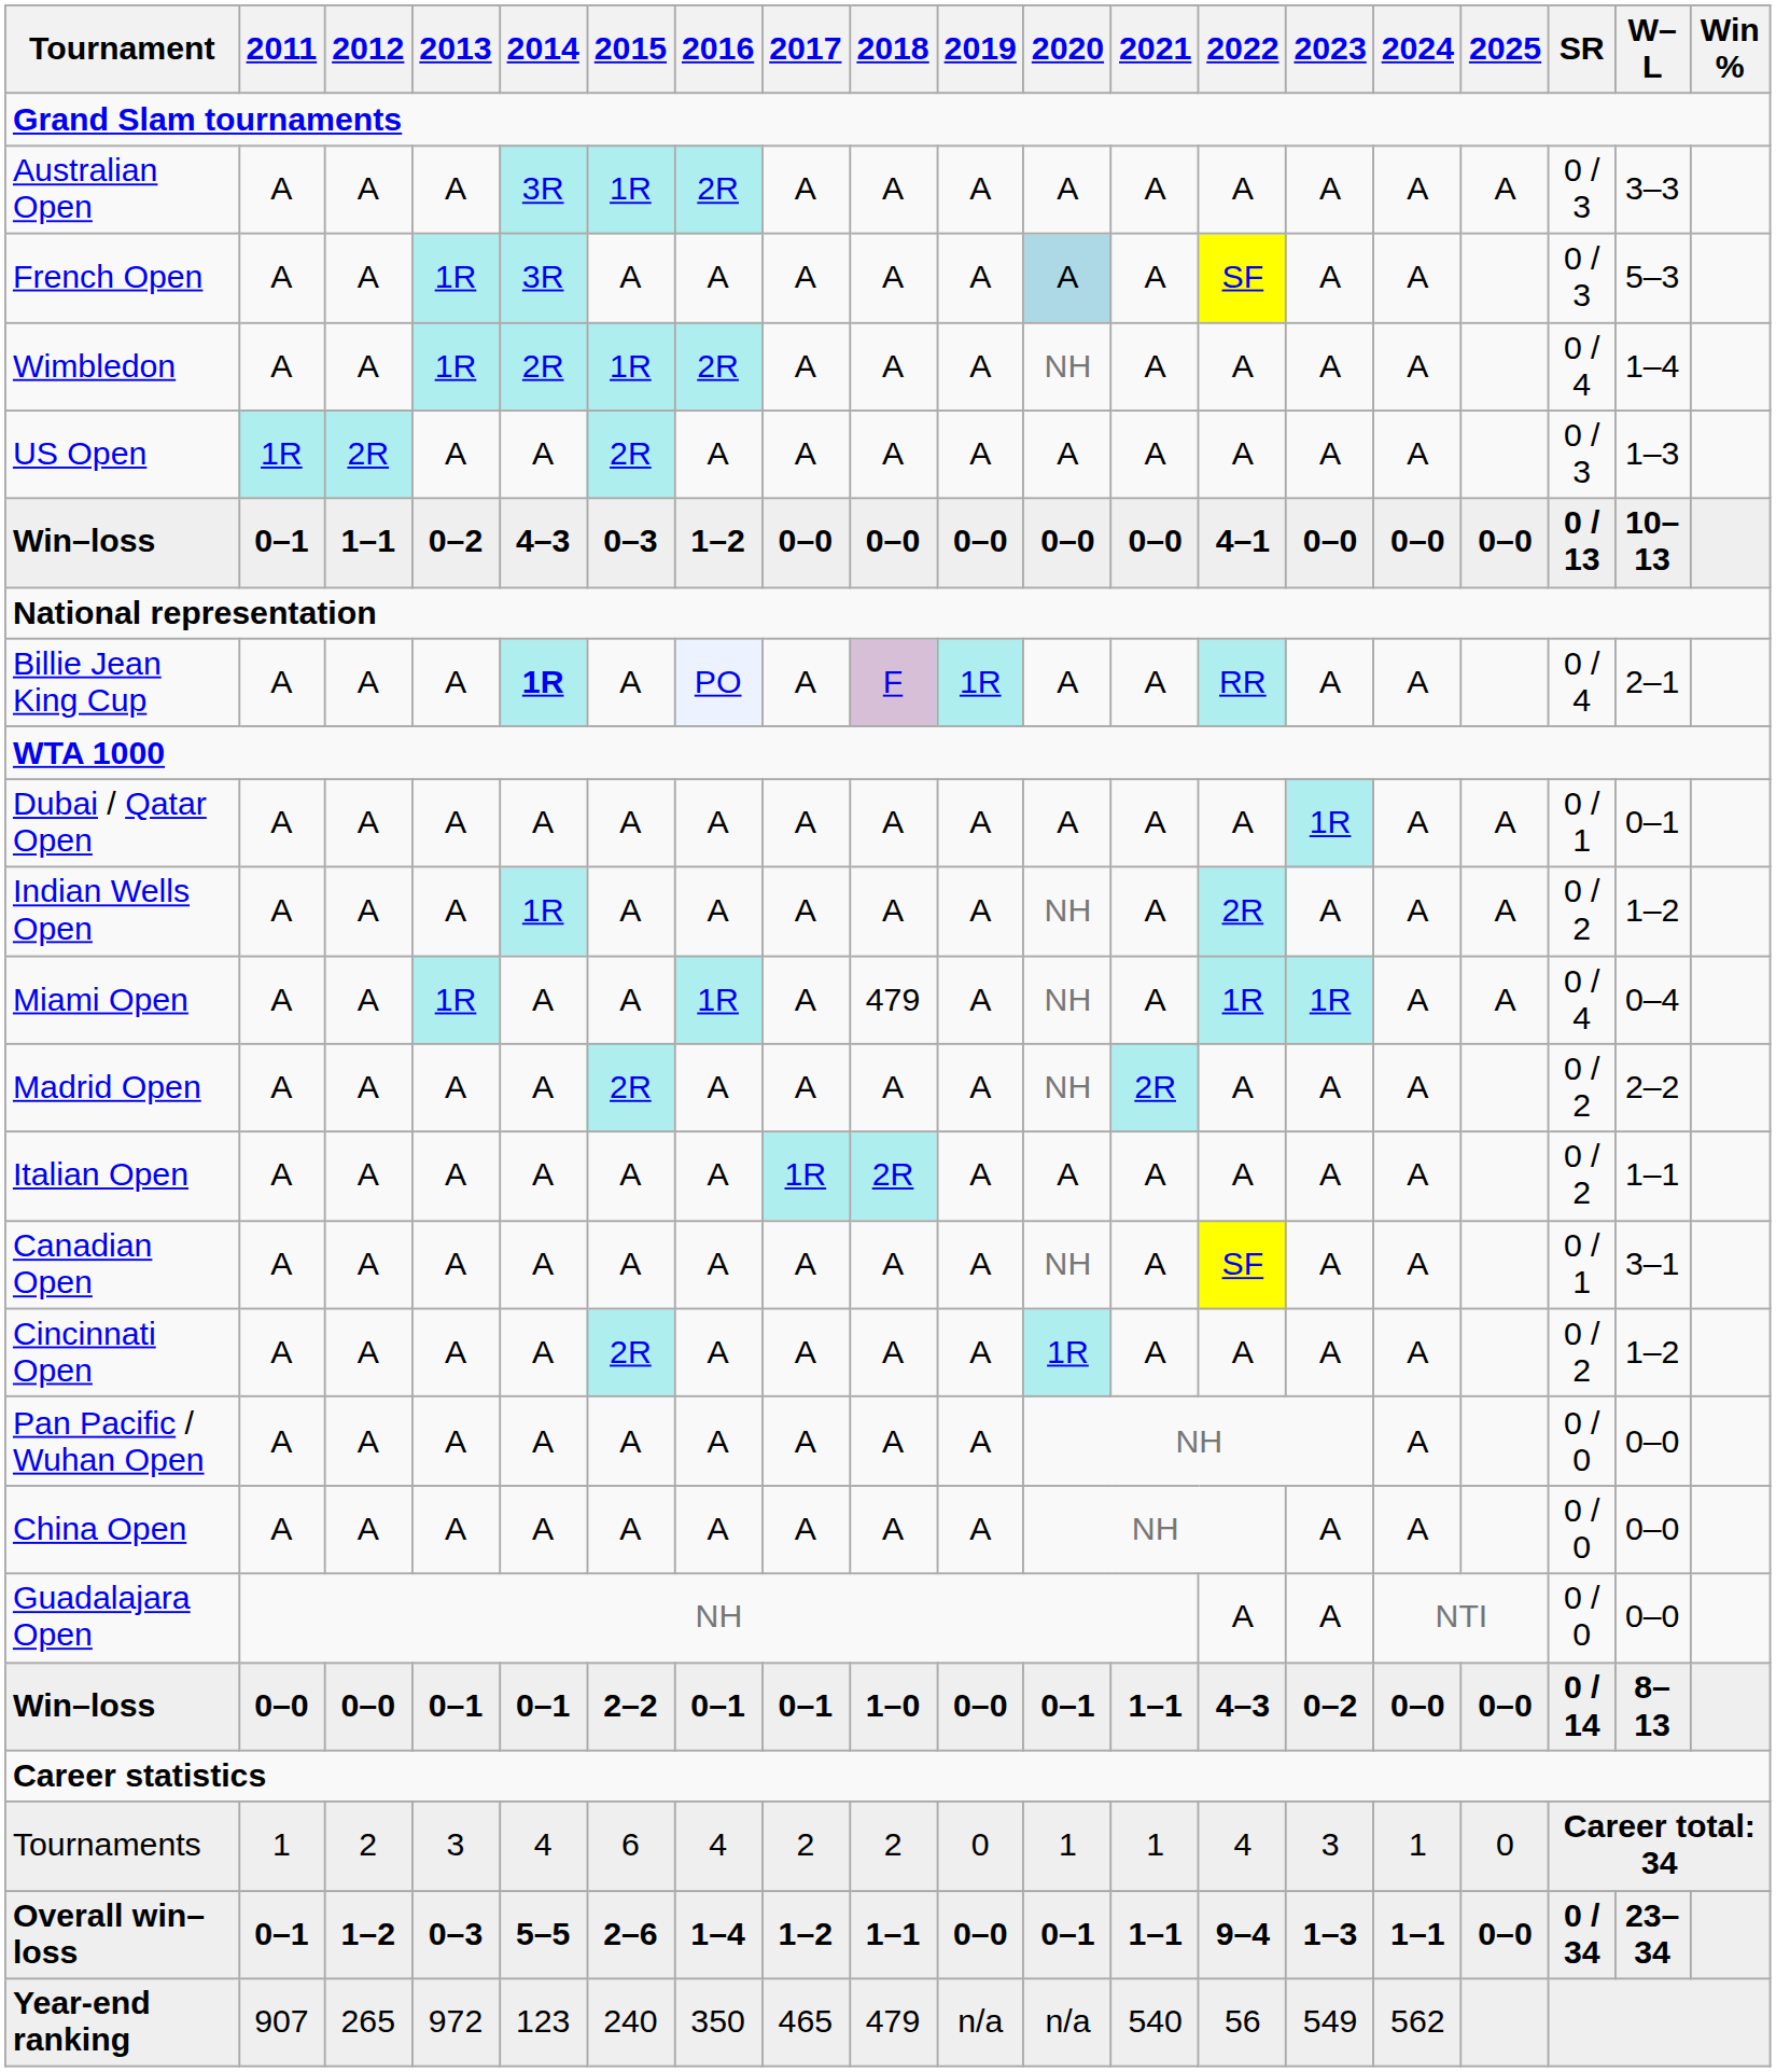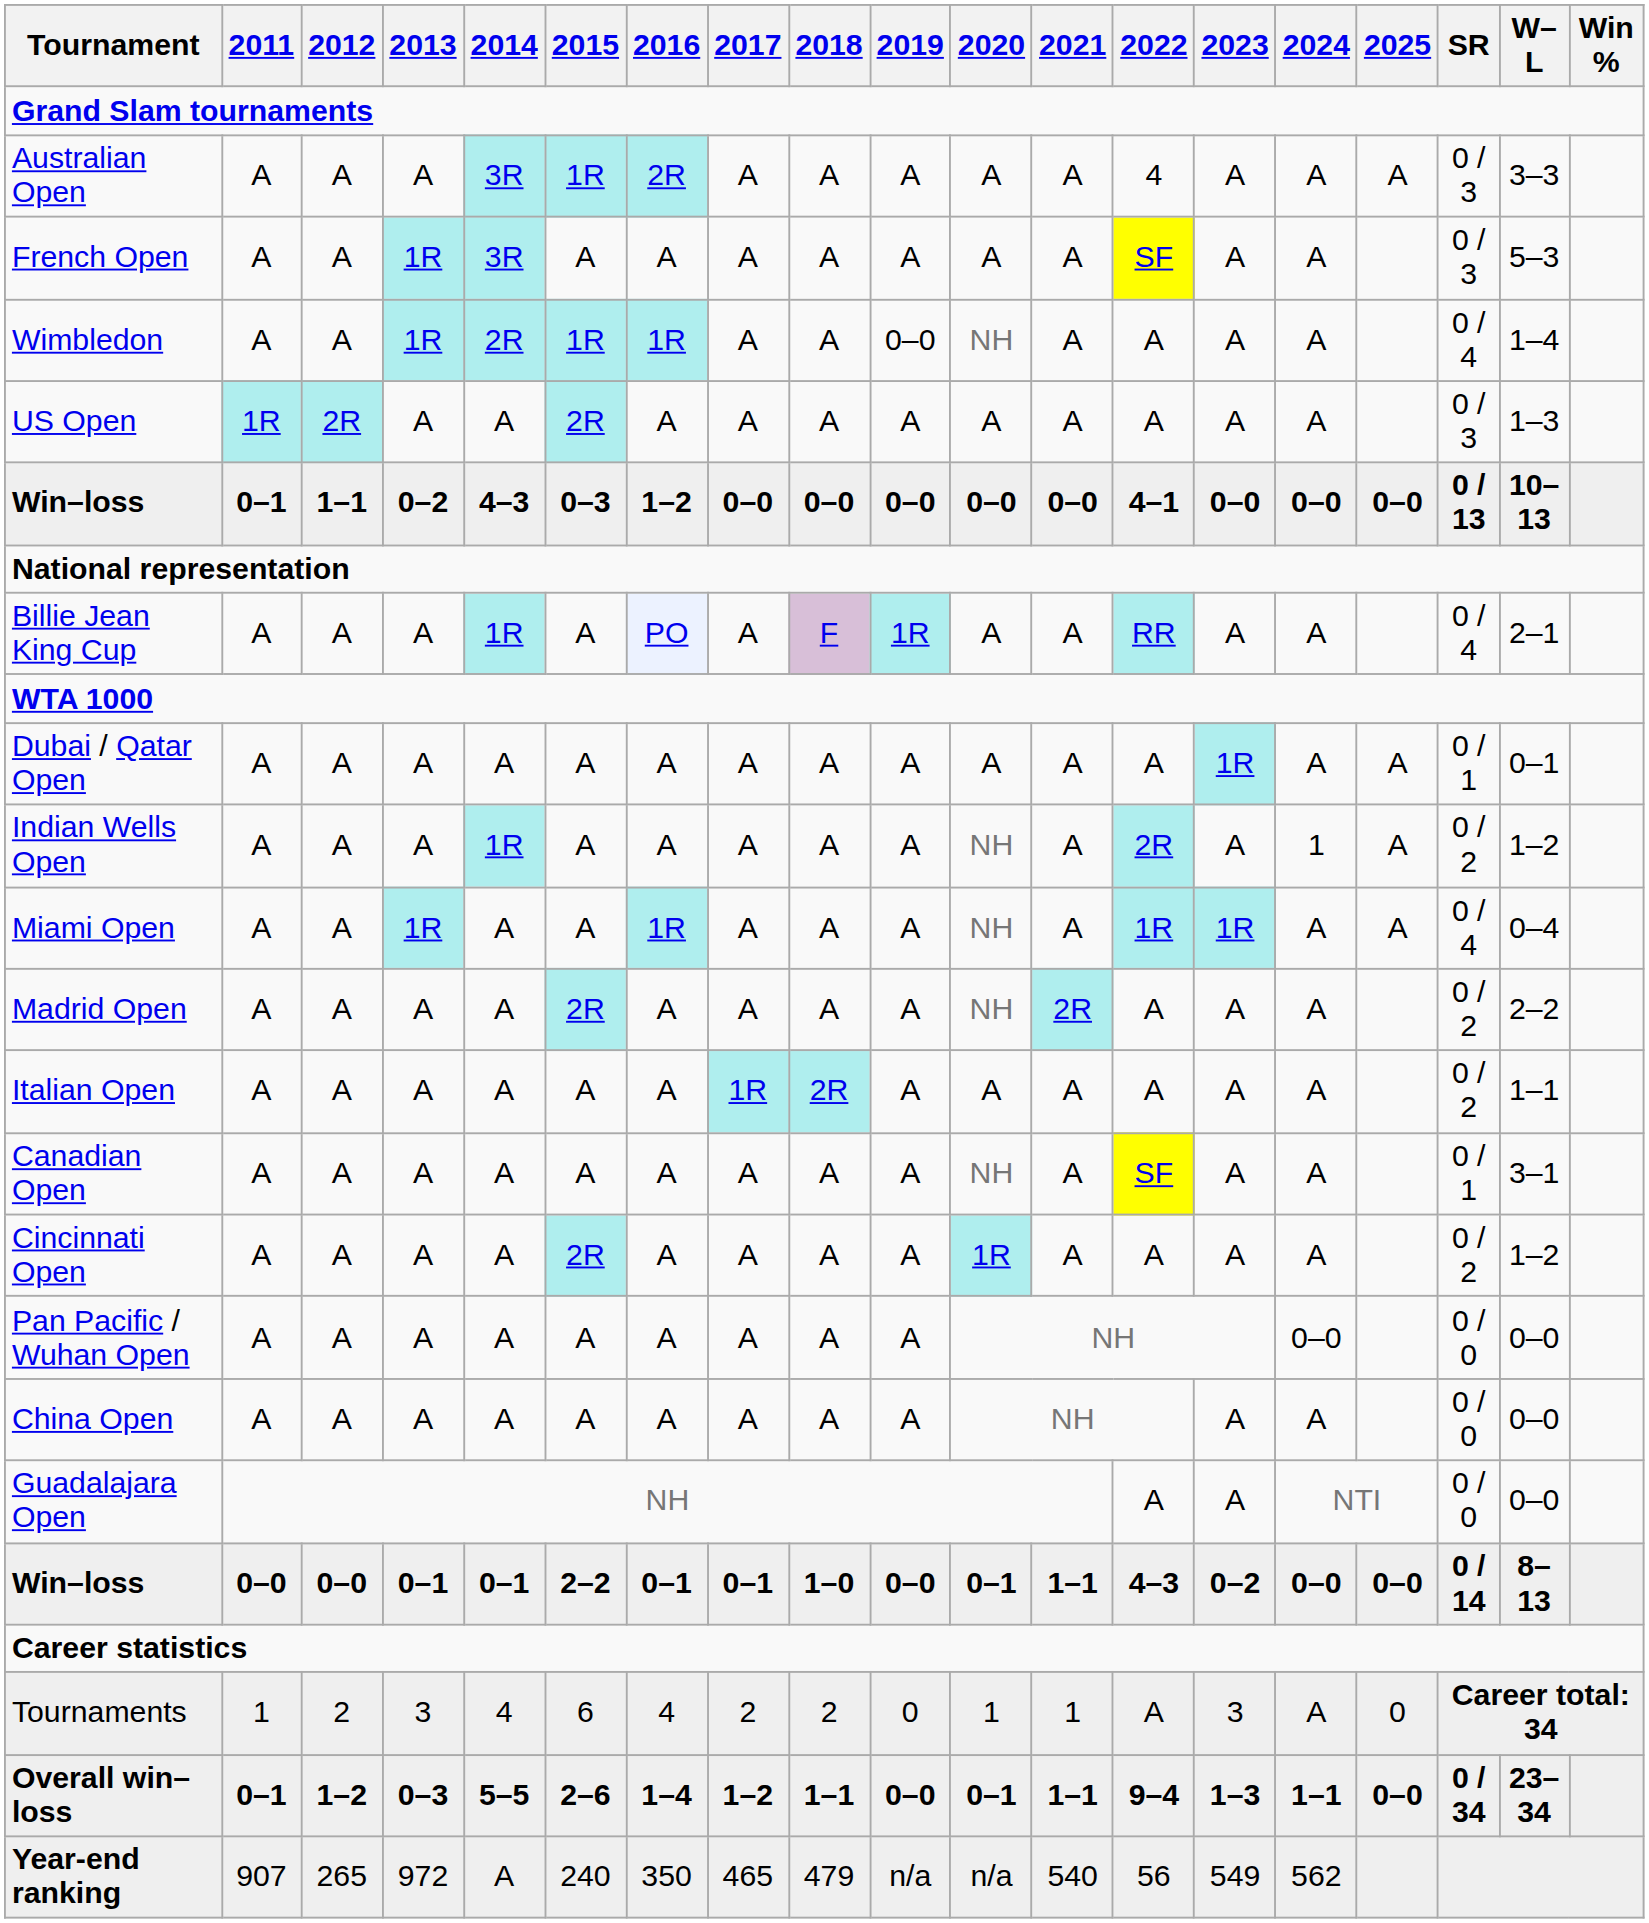 <table class="wikitable" style="text-align:center">
 <tr>
 <th>Tournament</th>
 <th><a href='#'>2011</a></th>
 <th><a href='#'>2012</a></th>
 <th><a href='#'>2013</a></th>
 <th><a href='#'>2014</a></th>
 <th><a href='#'>2015</a></th>
 <th><a href='#'>2016</a></th>
 <th><a href='#'>2017</a></th>
 <th><a href='#'>2018</a></th>
 <th><a href='#'>2019</a></th>
 <th><a href='#'>2020</a></th>
 <th><a href='#'>2021</a></th>
 <th><a href='#'>2022</a></th>
 <th><a href='#'>2023</a></th>
 <th><a href='#'>2024</a></th>
 <th><a href='#'>2025</a></th>
 <th>SR</th>
 <th>W–L</th>
 <th>Win %</th>
 </tr>
 <tr>
 <td colspan="19" align="left"><strong><a href='#'>Grand Slam tournaments</a></strong></td>
 </tr>
 <tr>
 <td style="text-align:left"><a href='#'>Australian Open</a></td>
 <td>A</td>
 <td>A</td>
 <td>A</td>
 <td style="background:#afeeee"><a href='#'>3R</a></td>
 <td style="background:#afeeee"><a href='#'>1R</a></td>
 <td style="background:#afeeee"><a href='#'>2R</a></td>
 <td>A</td>
 <td>A</td>
 <td>A</td>
 <td>A</td>
 <td>A</td>
-<td>A</td>
+<td>4</td>
 <td>A</td>
 <td>A</td>
 <td>A</td>
 <td>0 / 3</td>
 <td>3–3</td>
 <td></td>
 </tr>
 <tr>
 <td style="text-align:left"><a href='#'>French Open</a></td>
 <td>A</td>
 <td>A</td>
 <td style="background:#afeeee"><a href='#'>1R</a></td>
 <td style="background:#afeeee"><a href='#'>3R</a></td>
 <td>A</td>
 <td>A</td>
 <td>A</td>
 <td>A</td>
 <td>A</td>
-<td style="background: lightblue;">A</td>
+<td>A</td>
 <td>A</td>
 <td style="background:yellow"><a href='#'>SF</a></td>
 <td>A</td>
 <td>A</td>
 <td></td>
 <td>0 / 3</td>
 <td>5–3</td>
 <td></td>
 </tr>
 <tr>
 <td style="text-align:left"><a href='#'>Wimbledon</a></td>
 <td>A</td>
 <td>A</td>
 <td style="background:#afeeee"><a href='#'>1R</a></td>
 <td style="background:#afeeee"><a href='#'>2R</a></td>
 <td style="background:#afeeee"><a href='#'>1R</a></td>
-<td style="background:#afeeee"><a href='#'>2R</a></td>
+<td style="background:#afeeee"><a href='#'>1R</a></td>
 <td>A</td>
 <td>A</td>
-<td>A</td>
+<td>0–0</td>
 <td style="color:#767676">NH</td>
 <td>A</td>
 <td>A</td>
 <td>A</td>
 <td>A</td>
 <td></td>
 <td>0 / 4</td>
 <td>1–4</td>
 <td></td>
 </tr>
 <tr>
 <td style="text-align:left"><a href='#'>US Open</a></td>
 <td style="background:#afeeee"><a href='#'>1R</a></td>
 <td style="background:#afeeee"><a href='#'>2R</a></td>
 <td>A</td>
 <td>A</td>
 <td style="background:#afeeee"><a href='#'>2R</a></td>
 <td>A</td>
 <td>A</td>
 <td>A</td>
 <td>A</td>
 <td>A</td>
 <td>A</td>
 <td>A</td>
 <td>A</td>
 <td>A</td>
 <td></td>
 <td>0 / 3</td>
 <td>1–3</td>
 <td></td>
 </tr>
 <tr style="font-weight:bold;background:#efefef">
 <td style="text-align:left">Win–loss</td>
 <td>0–1</td>
 <td>1–1</td>
 <td>0–2</td>
 <td>4–3</td>
 <td>0–3</td>
 <td>1–2</td>
 <td>0–0</td>
 <td>0–0</td>
 <td>0–0</td>
 <td>0–0</td>
 <td>0–0</td>
 <td>4–1</td>
 <td>0–0</td>
 <td>0–0</td>
 <td>0–0</td>
 <td>0 / 13</td>
 <td>10–13</td>
 <td></td>
 </tr>
 <tr>
 <td align=left colspan="19"><strong>National representation</strong></td>
 </tr>
 <tr>
 <td align=left><a href='#'>Billie Jean King Cup</a></td>
 <td>A</td>
 <td>A</td>
 <td>A</td>
-<td style="background:#afeeee"><strong><a href='#'>1R</a></strong></td>
+<td style="background:#afeeee"><a href='#'>1R</a></td>
 <td>A</td>
 <td style="background:#ecf2ff"><a href='#'>PO</a></td>
 <td>A</td>
 <td style="background:thistle"><a href='#'>F</a></td>
 <td style="background:#afeeee"><a href='#'>1R</a></td>
 <td>A</td>
 <td>A</td>
 <td style="background:#afeeee"><a href='#'>RR</a></td>
 <td>A</td>
 <td>A</td>
 <td></td>
 <td>0 / 4</td>
 <td>2–1</td>
 <td></td>
 </tr>
 <tr>
 <td colspan="19" align="left"><strong><a href='#'>WTA 1000</a></strong></td>
 </tr>
 <tr>
 <td align="left"><a href='#'>Dubai</a> / <a href='#'>Qatar Open</a></td>
 <td>A</td>
 <td>A</td>
 <td>A</td>
 <td>A</td>
 <td>A</td>
 <td>A</td>
 <td>A</td>
 <td>A</td>
 <td>A</td>
 <td>A</td>
 <td>A</td>
 <td>A</td>
 <td style="background:#afeeee"><a href='#'>1R</a></td>
 <td>A</td>
 <td>A</td>
 <td>0 / 1</td>
 <td>0–1</td>
 <td></td>
 </tr>
 <tr>
 <td align="left"><a href='#'>Indian Wells Open</a></td>
 <td>A</td>
 <td>A</td>
 <td>A</td>
 <td style="background:#afeeee"><a href='#'>1R</a></td>
 <td>A</td>
 <td>A</td>
 <td>A</td>
 <td>A</td>
 <td>A</td>
 <td style="color:#767676">NH</td>
 <td>A</td>
 <td style="background:#afeeee"><a href='#'>2R</a></td>
 <td>A</td>
-<td>A</td>
+<td>1</td>
 <td>A</td>
 <td>0 / 2</td>
 <td>1–2</td>
 <td></td>
 </tr>
 <tr>
 <td align="left"><a href='#'>Miami Open</a></td>
 <td>A</td>
 <td>A</td>
 <td style="background:#afeeee"><a href='#'>1R</a></td>
 <td>A</td>
 <td>A</td>
 <td style="background:#afeeee"><a href='#'>1R</a></td>
 <td>A</td>
-<td>479</td>
+<td>A</td>
 <td>A</td>
 <td style="color:#767676">NH</td>
 <td>A</td>
 <td style="background:#afeeee"><a href='#'>1R</a></td>
 <td style="background:#afeeee"><a href='#'>1R</a></td>
 <td>A</td>
 <td>A</td>
 <td>0 / 4</td>
 <td>0–4</td>
 <td></td>
 </tr>
 <tr>
 <td align="left"><a href='#'>Madrid Open</a></td>
 <td>A</td>
 <td>A</td>
 <td>A</td>
 <td>A</td>
 <td style="background:#afeeee"><a href='#'>2R</a></td>
 <td>A</td>
 <td>A</td>
 <td>A</td>
 <td>A</td>
 <td style="color:#767676">NH</td>
 <td style="background:#afeeee"><a href='#'>2R</a></td>
 <td>A</td>
 <td>A</td>
 <td>A</td>
 <td></td>
 <td>0 / 2</td>
 <td>2–2</td>
 <td></td>
 </tr>
 <tr>
 <td align="left"><a href='#'>Italian Open</a></td>
 <td>A</td>
 <td>A</td>
 <td>A</td>
 <td>A</td>
 <td>A</td>
 <td>A</td>
 <td style="background:#afeeee"><a href='#'>1R</a></td>
 <td style="background:#afeeee"><a href='#'>2R</a></td>
 <td>A</td>
 <td>A</td>
 <td>A</td>
 <td>A</td>
 <td>A</td>
 <td>A</td>
 <td></td>
 <td>0 / 2</td>
 <td>1–1</td>
 <td></td>
 </tr>
 <tr>
 <td align="left"><a href='#'>Canadian Open</a></td>
 <td>A</td>
 <td>A</td>
 <td>A</td>
 <td>A</td>
 <td>A</td>
 <td>A</td>
 <td>A</td>
 <td>A</td>
 <td>A</td>
 <td style="color:#767676">NH</td>
 <td>A</td>
 <td style="background:yellow"><a href='#'>SF</a></td>
 <td>A</td>
 <td>A</td>
 <td></td>
 <td>0 / 1</td>
 <td>3–1</td>
 <td></td>
 </tr>
 <tr>
 <td align="left"><a href='#'>Cincinnati Open</a></td>
 <td>A</td>
 <td>A</td>
 <td>A</td>
 <td>A</td>
 <td style="background:#afeeee"><a href='#'>2R</a></td>
 <td>A</td>
 <td>A</td>
 <td>A</td>
 <td>A</td>
 <td style="background:#afeeee"><a href='#'>1R</a></td>
 <td>A</td>
 <td>A</td>
 <td>A</td>
 <td>A</td>
 <td></td>
 <td>0 / 2</td>
 <td>1–2</td>
 <td></td>
 </tr>
 <tr>
 <td align="left"><a href='#'>Pan Pacific</a> / <a href='#'>Wuhan Open</a></td>
 <td>A</td>
 <td>A</td>
 <td>A</td>
 <td>A</td>
 <td>A</td>
 <td>A</td>
 <td>A</td>
 <td>A</td>
 <td>A</td>
 <td colspan="4" style="color:#767676">NH</td>
-<td>A</td>
+<td>0–0</td>
 <td></td>
 <td>0 / 0</td>
 <td>0–0</td>
 <td></td>
 </tr>
 <tr>
 <td align="left"><a href='#'>China Open</a></td>
 <td>A</td>
 <td>A</td>
 <td>A</td>
 <td>A</td>
 <td>A</td>
 <td>A</td>
 <td>A</td>
 <td>A</td>
 <td>A</td>
 <td colspan="3" style="color:#767676">NH</td>
 <td>A</td>
 <td>A</td>
 <td></td>
 <td>0 / 0</td>
 <td>0–0</td>
 <td></td>
 </tr>
 <tr>
 <td align=left><a href='#'>Guadalajara Open</a></td>
 <td colspan="11" style="color:#767676">NH</td>
 <td>A</td>
 <td>A</td>
 <td colspan="2" style="color:#767676">NTI</td>
 <td>0 / 0</td>
 <td>0–0</td>
 <td></td>
 </tr>
 <tr style="font-weight:bold;background:#efefef">
 <td align=left>Win–loss</td>
 <td>0–0</td>
 <td>0–0</td>
 <td>0–1</td>
 <td>0–1</td>
 <td>2–2</td>
 <td>0–1</td>
 <td>0–1</td>
 <td>1–0</td>
 <td>0–0</td>
 <td>0–1</td>
 <td>1–1</td>
 <td>4–3</td>
 <td>0–2</td>
 <td>0–0</td>
 <td>0–0</td>
 <td>0 / 14</td>
 <td>8–13</td>
 <td></td>
 </tr>
 <tr>
 <td colspan="19" align="left"><strong>Career statistics</strong></td>
 </tr>
 <tr bgcolor="efefef">
 <td align="left">Tournaments</td>
 <td>1</td>
 <td>2</td>
 <td>3</td>
 <td>4</td>
 <td>6</td>
 <td>4</td>
 <td>2</td>
 <td>2</td>
 <td>0</td>
 <td>1</td>
 <td>1</td>
-<td>4</td>
+<td>A</td>
 <td>3</td>
-<td>1</td>
+<td>A</td>
 <td>0</td>
 <td colspan="3"><strong>Career total: 34</strong></td>
 </tr>
 <tr style="font-weight:bold;background:#efefef">
 <td align="left">Overall win–loss</td>
 <td>0–1</td>
 <td>1–2</td>
 <td>0–3</td>
 <td>5–5</td>
 <td>2–6</td>
 <td>1–4</td>
 <td>1–2</td>
 <td>1–1</td>
 <td>0–0</td>
 <td>0–1</td>
 <td>1–1</td>
 <td>9–4</td>
 <td>1–3</td>
 <td>1–1</td>
 <td>0–0</td>
 <td>0 / 34</td>
 <td>23–34</td>
 <td></td>
 </tr>
 <tr bgcolor="efefef">
 <td align="left"><strong>Year-end ranking</strong></td>
 <td>907</td>
 <td>265</td>
 <td>972</td>
-<td>123</td>
+<td>A</td>
 <td>240</td>
 <td>350</td>
 <td>465</td>
 <td>479</td>
 <td>n/a</td>
 <td>n/a</td>
 <td>540</td>
 <td>56</td>
 <td>549</td>
 <td>562</td>
 <td></td>
 <td colspan="3"></td>
 </tr>
 </table>
